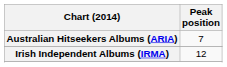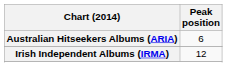 <table class="wikitable sortable plainrowheaders" style="text-align:center">
 <tr>
 <th scope="col">Chart (2014)</th>
 <th scope="col">Peak<br>position</th>
 </tr>
 <tr>
 <th scope="row">Australian Hitseekers Albums (<a href='#'>ARIA</a>)</th>
-<td>7</td>
+<td>6</td>
 </tr>
 <tr>
 </tr>
 <tr>
 </tr>
 <tr>
 </tr>
 <tr>
 <th scope="row">Irish Independent Albums (<a href='#'>IRMA</a>)</th>
 <td>12</td>
 </tr>
 <tr>
 </tr>
 <tr>
 </tr>
 <tr>
 </tr>
 <tr>
 </tr>
 <tr>
 </tr>
 <tr>
 </tr>
 </table>
